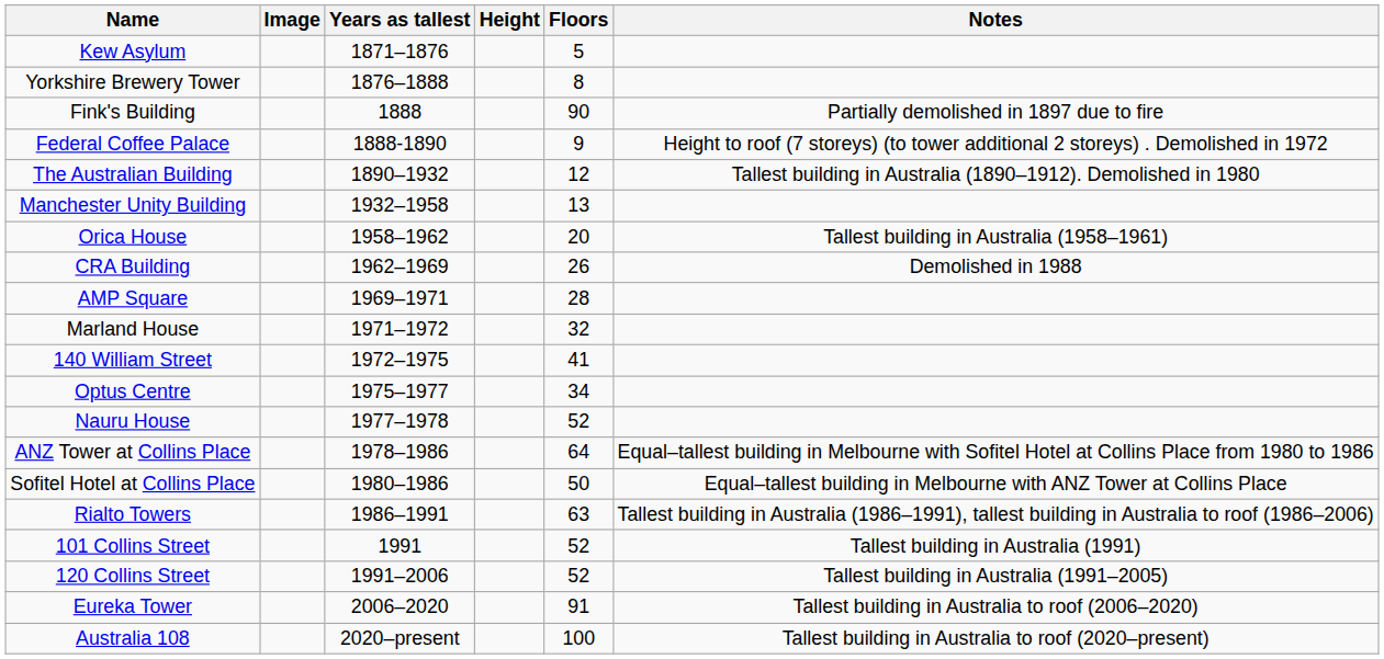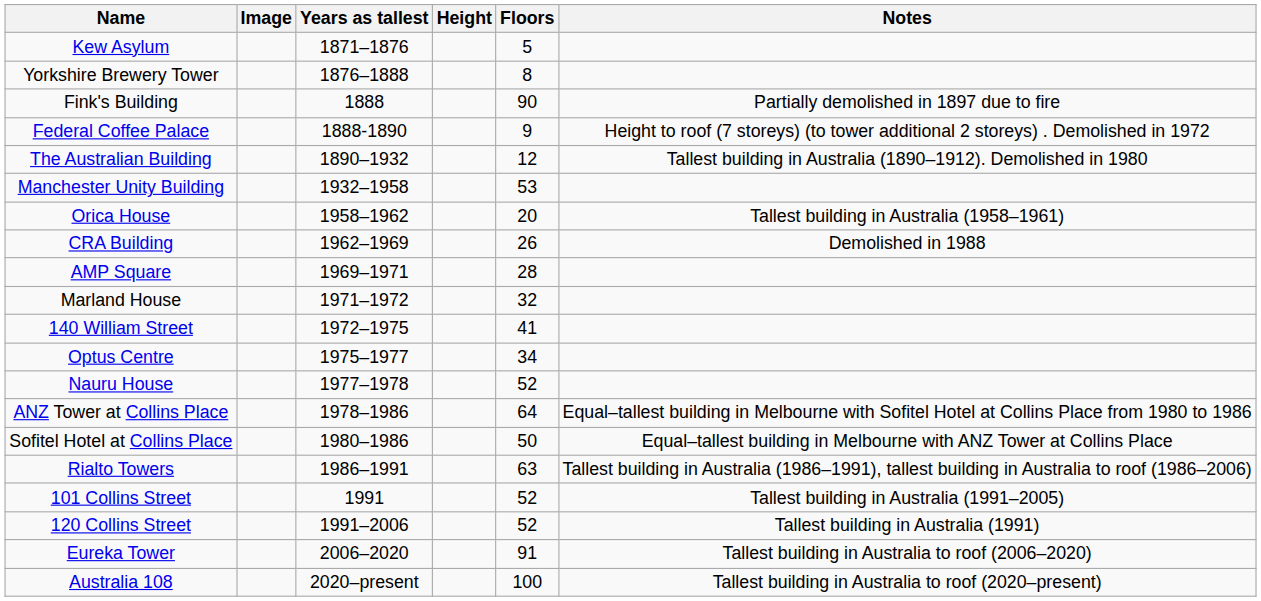 <table class="wikitable" style="text-align:center; margin:auto;">
 <tr>
 <th>Name</th>
 <th>Image</th>
 <th>Years as tallest</th>
 <th>Height</th>
 <th>Floors</th>
 <th>Notes</th>
 </tr>
 <tr>
 <td><a href='#'>Kew Asylum</a></td>
 <td></td>
 <td>1871–1876</td>
 <td></td>
 <td>5</td>
 <td></td>
 </tr>
 <tr>
 <td>Yorkshire Brewery Tower</td>
 <td></td>
 <td>1876–1888</td>
 <td></td>
 <td>8</td>
 <td></td>
 </tr>
 <tr>
 <td>Fink's Building</td>
 <td></td>
 <td>1888</td>
 <td></td>
 <td>90</td>
 <td>Partially demolished in 1897 due to fire</td>
 </tr>
 <tr>
 <td><a href='#'>Federal Coffee Palace</a></td>
 <td></td>
 <td>1888-1890</td>
 <td></td>
 <td>9</td>
 <td>Height to roof (7 storeys)  (to tower additional 2 storeys) . Demolished in 1972</td>
 </tr>
 <tr>
 <td><a href='#'>The Australian Building</a></td>
 <td></td>
 <td>1890–1932</td>
 <td></td>
 <td>12</td>
 <td>Tallest building in Australia (1890–1912). Demolished in 1980</td>
 </tr>
 <tr>
 <td><a href='#'>Manchester Unity Building</a></td>
 <td></td>
 <td>1932–1958</td>
 <td></td>
-<td>13</td>
+<td>53</td>
 <td></td>
 </tr>
 <tr>
 <td><a href='#'>Orica House</a></td>
 <td></td>
 <td>1958–1962</td>
 <td></td>
 <td>20</td>
 <td>Tallest building in Australia (1958–1961)</td>
 </tr>
 <tr>
 <td><a href='#'>CRA Building</a></td>
 <td></td>
 <td>1962–1969</td>
 <td></td>
 <td>26</td>
 <td>Demolished in 1988</td>
 </tr>
 <tr>
 <td><a href='#'>AMP Square</a></td>
 <td></td>
 <td>1969–1971</td>
 <td></td>
 <td>28</td>
 <td></td>
 </tr>
 <tr>
 <td>Marland House</td>
 <td></td>
 <td>1971–1972</td>
 <td></td>
 <td>32</td>
 <td></td>
 </tr>
 <tr>
 <td><a href='#'>140 William Street</a></td>
 <td></td>
 <td>1972–1975</td>
 <td></td>
 <td>41</td>
 <td></td>
 </tr>
 <tr>
 <td><a href='#'>Optus Centre</a></td>
 <td></td>
 <td>1975–1977</td>
 <td></td>
 <td>34</td>
 <td></td>
 </tr>
 <tr>
 <td><a href='#'>Nauru House</a></td>
 <td></td>
 <td>1977–1978</td>
 <td></td>
 <td>52</td>
 <td></td>
 </tr>
 <tr>
 <td><a href='#'>ANZ</a> Tower at <a href='#'>Collins Place</a></td>
 <td></td>
 <td>1978–1986</td>
 <td></td>
 <td>64</td>
 <td>Equal–tallest building in Melbourne with Sofitel Hotel at Collins Place from 1980 to 1986</td>
 </tr>
 <tr>
 <td>Sofitel Hotel at <a href='#'>Collins Place</a></td>
 <td></td>
 <td>1980–1986</td>
 <td></td>
 <td>50</td>
 <td>Equal–tallest building in Melbourne with ANZ Tower at Collins Place</td>
 </tr>
 <tr>
 <td><a href='#'>Rialto Towers</a></td>
 <td></td>
 <td>1986–1991</td>
 <td></td>
 <td>63</td>
 <td>Tallest building in Australia (1986–1991), tallest building in Australia to roof (1986–2006)</td>
 </tr>
 <tr>
 <td><a href='#'>101 Collins Street</a></td>
 <td></td>
 <td>1991</td>
 <td></td>
 <td>52</td>
-<td>Tallest building in Australia (1991)</td>
+<td>Tallest building in Australia (1991–2005)</td>
 </tr>
 <tr>
 <td><a href='#'>120 Collins Street</a></td>
 <td></td>
 <td>1991–2006</td>
 <td></td>
 <td>52</td>
-<td>Tallest building in Australia (1991–2005)</td>
+<td>Tallest building in Australia (1991)</td>
 </tr>
 <tr>
 <td><a href='#'>Eureka Tower</a></td>
 <td></td>
 <td>2006–2020</td>
 <td></td>
 <td>91</td>
 <td>Tallest building in Australia to roof (2006–2020)</td>
 </tr>
 <tr>
 <td><a href='#'>Australia 108</a></td>
 <td></td>
 <td>2020–present</td>
 <td></td>
 <td>100</td>
 <td>Tallest building in Australia to roof (2020–present)</td>
 </tr>
 </table>
